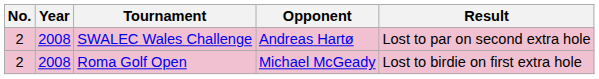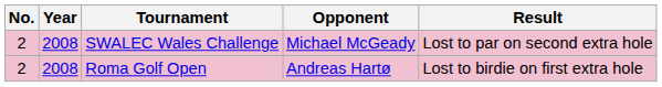 <table class="wikitable" style="font-size:95%;">
 <tr>
 <th>No.</th>
 <th>Year</th>
 <th>Tournament</th>
 <th>Opponent</th>
 <th>Result</th>
 </tr>
 <tr style="background:#F2C1D1;">
 <td align=center>2</td>
 <td><a href='#'>2008</a></td>
 <td><a href='#'>SWALEC Wales Challenge</a></td>
-<td> <a href='#'>Andreas Hartø</a></td>
+<td> <a href='#'>Michael McGeady</a></td>
 <td>Lost to par on second extra hole</td>
 </tr>
 <tr style="background:#F2C1D1;">
 <td align=center>2</td>
 <td><a href='#'>2008</a></td>
 <td><a href='#'>Roma Golf Open</a></td>
-<td> <a href='#'>Michael McGeady</a></td>
+<td> <a href='#'>Andreas Hartø</a></td>
 <td>Lost to birdie on first extra hole</td>
 </tr>
 </table>
